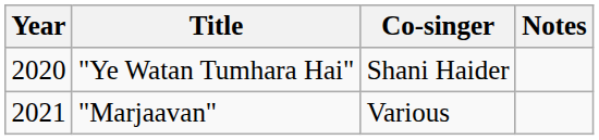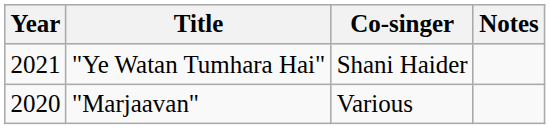 <table class="wikitable">
 <tr>
 <th>Year</th>
 <th>Title</th>
 <th>Co-singer</th>
 <th>Notes</th>
 </tr>
 <tr>
-<td>2020</td>
+<td>2021</td>
 <td>"Ye Watan Tumhara Hai"</td>
 <td>Shani Haider</td>
 <td></td>
 </tr>
 <tr>
-<td>2021</td>
+<td>2020</td>
 <td>"Marjaavan"</td>
 <td>Various</td>
 <td></td>
 </tr>
 </table>
